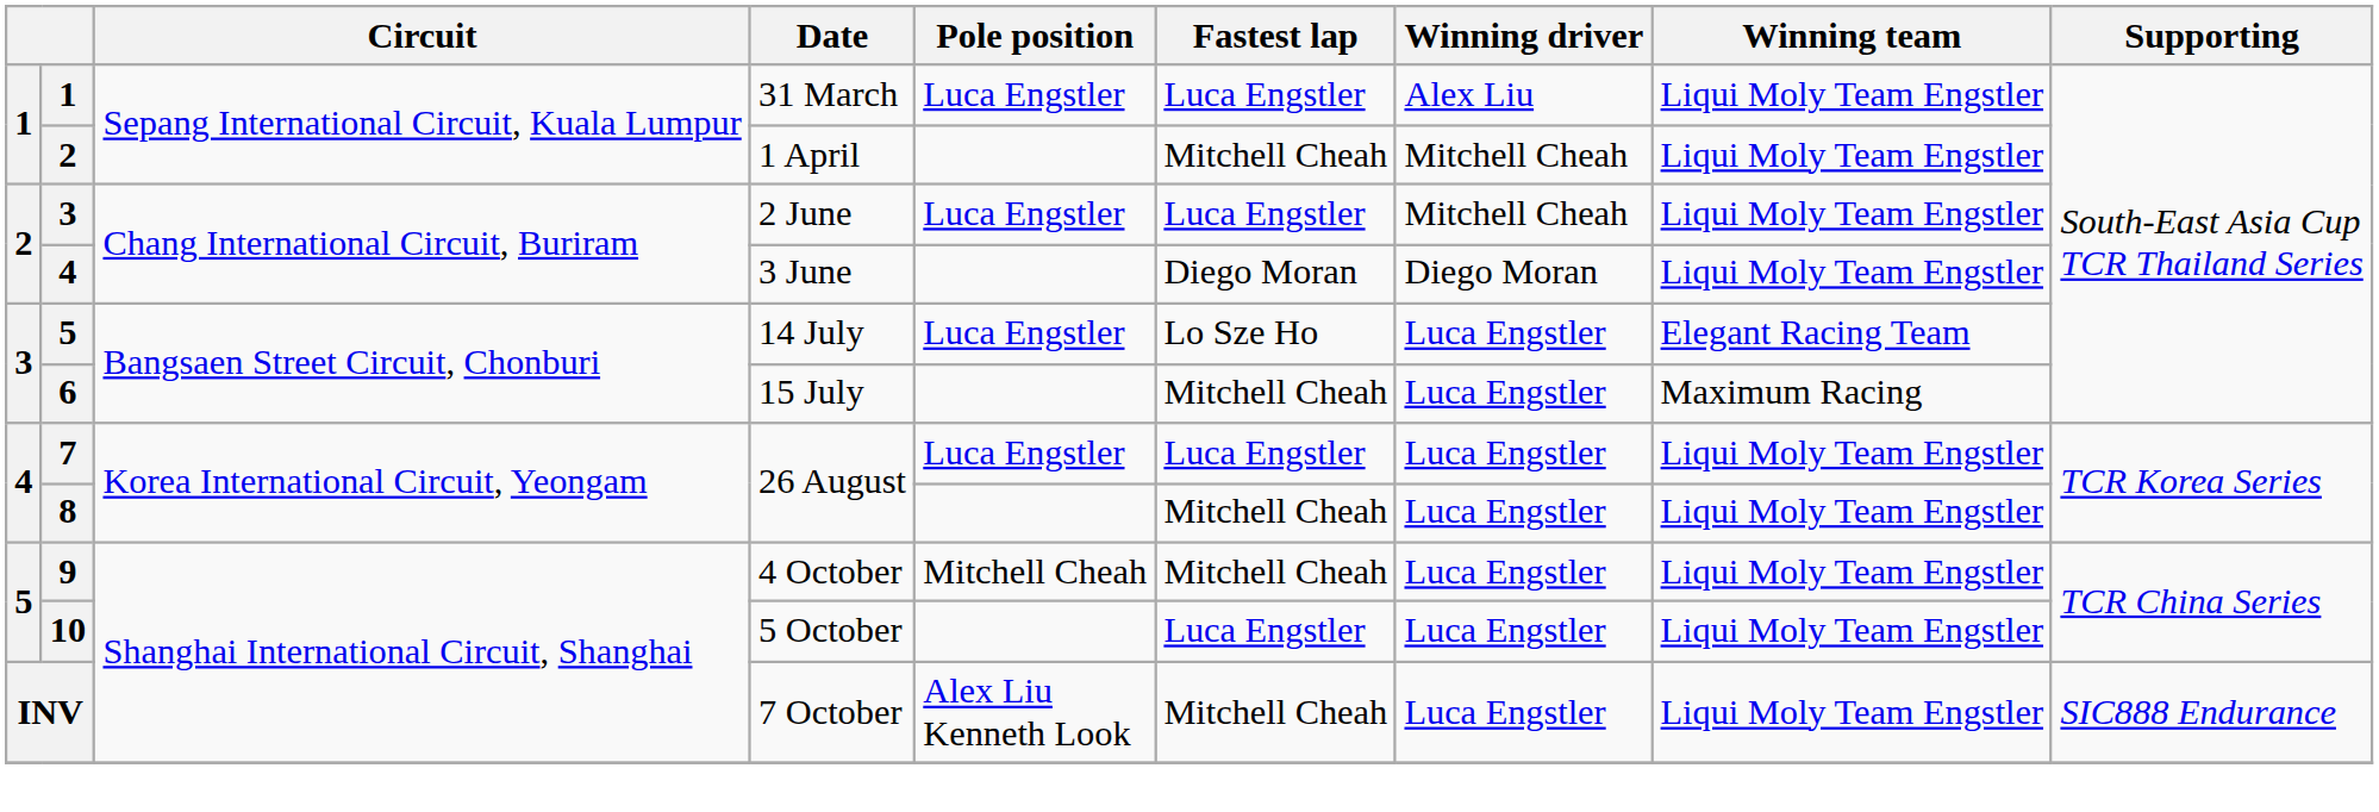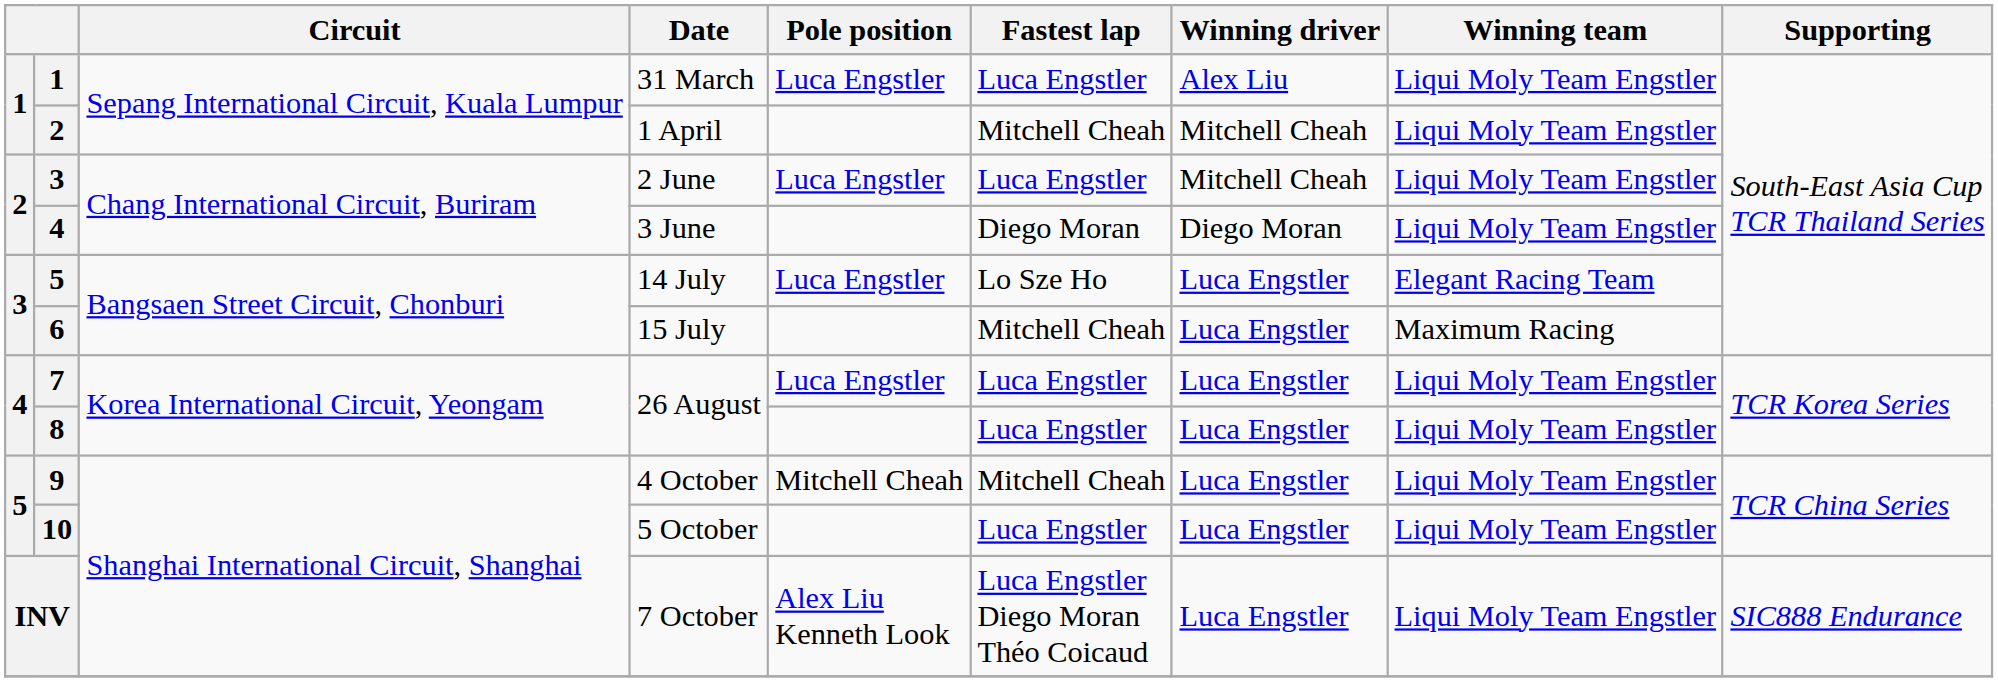 <table class="wikitable" style="font-size: 85%;">
 <tr>
 <th colspan=2></th>
 <th>Circuit</th>
 <th>Date</th>
 <th>Pole position</th>
 <th>Fastest lap</th>
 <th>Winning driver</th>
 <th>Winning team</th>
 <th>Supporting</th>
 </tr>
 <tr>
 <th rowspan=2>1</th>
 <th>1</th>
 <td rowspan=2> <a href='#'>Sepang International Circuit</a>, <a href='#'>Kuala Lumpur</a></td>
 <td>31 March</td>
 <td> <a href='#'>Luca Engstler</a></td>
 <td> <a href='#'>Luca Engstler</a></td>
 <td> <a href='#'>Alex Liu</a></td>
 <td> <a href='#'>Liqui Moly Team Engstler</a></td>
 <td rowspan=6><em>South-East Asia Cup</em><br><em><a href='#'>TCR Thailand Series</a></em></td>
 </tr>
 <tr>
 <th>2</th>
 <td>1 April</td>
 <td></td>
 <td> Mitchell Cheah</td>
 <td> Mitchell Cheah</td>
 <td> <a href='#'>Liqui Moly Team Engstler</a></td>
 </tr>
 <tr>
 <th rowspan=2>2</th>
 <th>3</th>
 <td rowspan=2> <a href='#'>Chang International Circuit</a>, <a href='#'>Buriram</a></td>
 <td>2 June</td>
 <td> <a href='#'>Luca Engstler</a></td>
 <td> <a href='#'>Luca Engstler</a></td>
 <td> Mitchell Cheah</td>
 <td> <a href='#'>Liqui Moly Team Engstler</a></td>
 </tr>
 <tr>
 <th>4</th>
 <td>3 June</td>
 <td></td>
 <td> Diego Moran</td>
 <td> Diego Moran</td>
 <td> <a href='#'>Liqui Moly Team Engstler</a></td>
 </tr>
 <tr>
 <th rowspan=2>3</th>
 <th>5</th>
 <td rowspan=2> <a href='#'>Bangsaen Street Circuit</a>, <a href='#'>Chonburi</a></td>
 <td>14 July</td>
 <td> <a href='#'>Luca Engstler</a></td>
 <td> Lo Sze Ho</td>
 <td> <a href='#'>Luca Engstler</a></td>
 <td> <a href='#'>Elegant Racing Team</a></td>
 </tr>
 <tr>
 <th>6</th>
 <td>15 July</td>
 <td></td>
 <td> Mitchell Cheah</td>
 <td> <a href='#'>Luca Engstler</a></td>
 <td> Maximum Racing</td>
 </tr>
 <tr>
 <th rowspan=2>4</th>
 <th>7</th>
 <td rowspan=2> <a href='#'>Korea International Circuit</a>, <a href='#'>Yeongam</a></td>
 <td rowspan=2>26 August</td>
 <td> <a href='#'>Luca Engstler</a></td>
 <td> <a href='#'>Luca Engstler</a></td>
 <td> <a href='#'>Luca Engstler</a></td>
 <td> <a href='#'>Liqui Moly Team Engstler</a></td>
 <td rowspan=2><em><a href='#'>TCR Korea Series</a></em></td>
 </tr>
 <tr>
 <th>8</th>
 <td></td>
-<td> Mitchell Cheah</td>
+<td> <a href='#'>Luca Engstler</a></td>
 <td> <a href='#'>Luca Engstler</a></td>
 <td> <a href='#'>Liqui Moly Team Engstler</a></td>
 </tr>
 <tr>
 <th rowspan=2>5</th>
 <th>9</th>
 <td rowspan=3> <a href='#'>Shanghai International Circuit</a>, <a href='#'>Shanghai</a></td>
 <td>4 October</td>
 <td> Mitchell Cheah</td>
 <td> Mitchell Cheah</td>
 <td> <a href='#'>Luca Engstler</a></td>
 <td> <a href='#'>Liqui Moly Team Engstler</a></td>
 <td rowspan=2><em><a href='#'>TCR China Series</a></em></td>
 </tr>
 <tr>
 <th>10</th>
 <td>5 October</td>
 <td></td>
 <td> <a href='#'>Luca Engstler</a></td>
 <td> <a href='#'>Luca Engstler</a></td>
 <td> <a href='#'>Liqui Moly Team Engstler</a></td>
 </tr>
 <tr>
 <th colspan=2>INV</th>
 <td>7 October</td>
 <td> <a href='#'>Alex Liu</a><br> Kenneth Look</td>
-<td> Mitchell Cheah</td>
+<td> <a href='#'>Luca Engstler</a><br> Diego Moran<br> Théo Coicaud</td>
 <td> <a href='#'>Luca Engstler</a></td>
 <td> <a href='#'>Liqui Moly Team Engstler</a></td>
 <td><em><a href='#'>SIC888 Endurance</a></em></td>
 </tr>
 <tr>
 </tr>
 </table>
